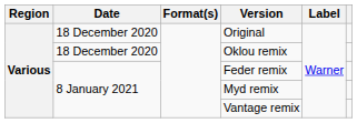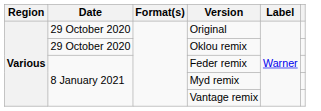 <table class="wikitable plainrowheaders">
 <tr>
 <th scope="col">Region</th>
 <th scope="col">Date</th>
 <th scope="col">Format(s)</th>
 <th scope="col">Version</th>
 <th scope="col">Label</th>
 <th scope="col"></th>
 </tr>
 <tr>
 <th scope="row" rowspan="5">Various</th>
-<td>18 December 2020</td>
+<td>29 October 2020</td>
 <td rowspan="5"></td>
 <td>Original</td>
 <td rowspan="5"><a href='#'>Warner</a></td>
 <td style="text-align:center;"></td>
 </tr>
 <tr>
-<td>18 December 2020</td>
+<td>29 October 2020</td>
 <td>Oklou remix</td>
 <td style="text-align:center;"></td>
 </tr>
 <tr>
 <td rowspan="3">8 January 2021</td>
 <td>Feder remix</td>
 <td style="text-align:center;"></td>
 </tr>
 <tr>
 <td>Myd remix</td>
 <td style="text-align:center;"></td>
 </tr>
 <tr>
 <td>Vantage remix</td>
 <td style="text-align:center;"></td>
 </tr>
 </table>
